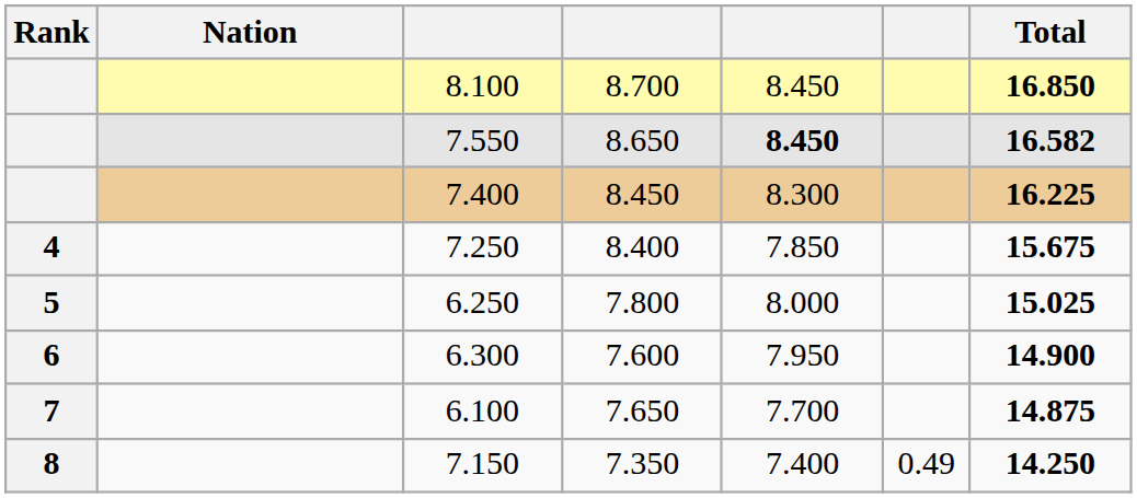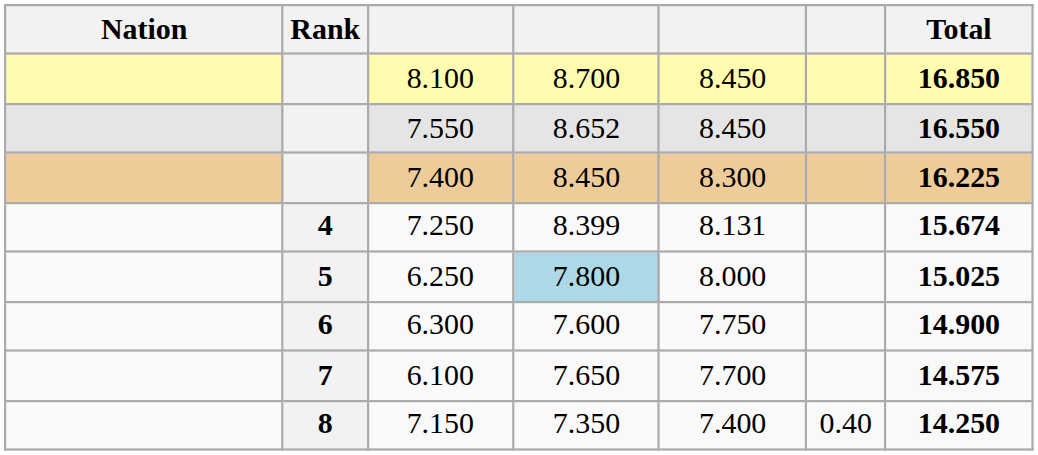 <table class="wikitable sortable" style="text-align:center; font-size:85%">
 <tr>
+<th ! scope="col" style="width:120px;">Nation</th>
 <th scope="col" style="width:25px;">Rank</th>
-<th ! scope="col" style="width:120px;">Nation</th>
 <th ! scope="col" style="width:60px;"></th>
 <th ! scope="col" style="width:60px;"></th>
 <th ! scope="col" style="width:60px;"></th>
 <th ! scope="col" style="width:30px;"></th>
 <th ! scope="col" style="width:60px;">Total</th>
 </tr>
 <tr style="background:#fffcaf;">
+<td style="text-align:left;"></td>
 <th scope=row style="text-align:center"></th>
-<td style="text-align:left;"></td>
 <td>8.100</td>
 <td>8.700</td>
 <td>8.450</td>
 <td></td>
 <td><strong>16.850</strong></td>
 </tr>
 <tr style="background:#e5e5e5;">
+<td style="text-align:left;"></td>
 <th scope=row style="text-align:center"></th>
-<td style="text-align:left;"></td>
 <td>7.550</td>
-<td>8.650</td>
-<td><strong>8.450</strong></td>
+<td>8.652</td>
+<td>8.450</td>
 <td></td>
-<td><strong>16.582</strong></td>
+<td><strong>16.550</strong></td>
 </tr>
 <tr style="background:#ec9;">
+<td style="text-align:left;"></td>
 <th scope=row style="text-align:center"></th>
-<td style="text-align:left;"></td>
 <td>7.400</td>
 <td>8.450</td>
 <td>8.300</td>
 <td></td>
 <td><strong>16.225</strong></td>
 </tr>
 <tr>
+<td style="text-align:left;"></td>
 <th scope=row style="text-align:center">4</th>
-<td style="text-align:left;"></td>
 <td>7.250</td>
-<td>8.400</td>
-<td>7.850</td>
+<td>8.399</td>
+<td>8.131</td>
 <td></td>
-<td><strong>15.675</strong></td>
+<td><strong>15.674</strong></td>
 </tr>
 <tr>
+<td style="text-align:left;"></td>
 <th scope=row style="text-align:center">5</th>
-<td style="text-align:left;"></td>
 <td>6.250</td>
-<td>7.800</td>
+<td style="background: lightblue;">7.800</td>
 <td>8.000</td>
 <td></td>
 <td><strong>15.025</strong></td>
 </tr>
 <tr>
+<td style="text-align:left;"></td>
 <th scope=row style="text-align:center">6</th>
-<td style="text-align:left;"></td>
 <td>6.300</td>
 <td>7.600</td>
-<td>7.950</td>
+<td>7.750</td>
 <td></td>
 <td><strong>14.900</strong></td>
 </tr>
 <tr>
+<td style="text-align:left;"></td>
 <th scope=row style="text-align:center">7</th>
-<td style="text-align:left;"></td>
 <td>6.100</td>
 <td>7.650</td>
 <td>7.700</td>
 <td></td>
-<td><strong>14.875</strong></td>
+<td><strong>14.575</strong></td>
 </tr>
 <tr>
+<td style="text-align:left;"></td>
 <th scope=row style="text-align:center">8</th>
-<td style="text-align:left;"></td>
 <td>7.150</td>
 <td>7.350</td>
 <td>7.400</td>
-<td>0.49</td>
+<td>0.40</td>
 <td><strong>14.250</strong></td>
 </tr>
 </table>
